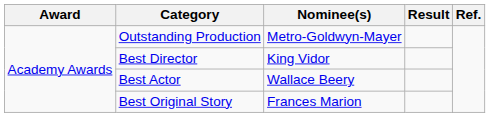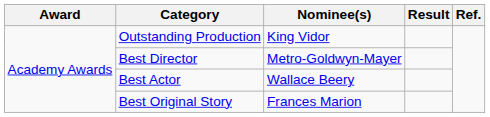 <table class="wikitable plainrowheaders">
 <tr>
 <th>Award</th>
 <th>Category</th>
 <th>Nominee(s)</th>
 <th>Result</th>
 <th>Ref.</th>
 </tr>
 <tr>
 <td rowspan="4"><a href='#'>Academy Awards</a></td>
 <td><a href='#'>Outstanding Production</a></td>
-<td><a href='#'>Metro-Goldwyn-Mayer</a></td>
+<td><a href='#'>King Vidor</a></td>
 <td></td>
 <td align="center" rowspan="4"></td>
 </tr>
 <tr>
 <td><a href='#'>Best Director</a></td>
-<td><a href='#'>King Vidor</a></td>
+<td><a href='#'>Metro-Goldwyn-Mayer</a></td>
 <td></td>
 </tr>
 <tr>
 <td><a href='#'>Best Actor</a></td>
 <td><a href='#'>Wallace Beery</a></td>
 <td></td>
 </tr>
 <tr>
 <td><a href='#'>Best Original Story</a></td>
 <td><a href='#'>Frances Marion</a></td>
 <td></td>
 </tr>
 </table>
